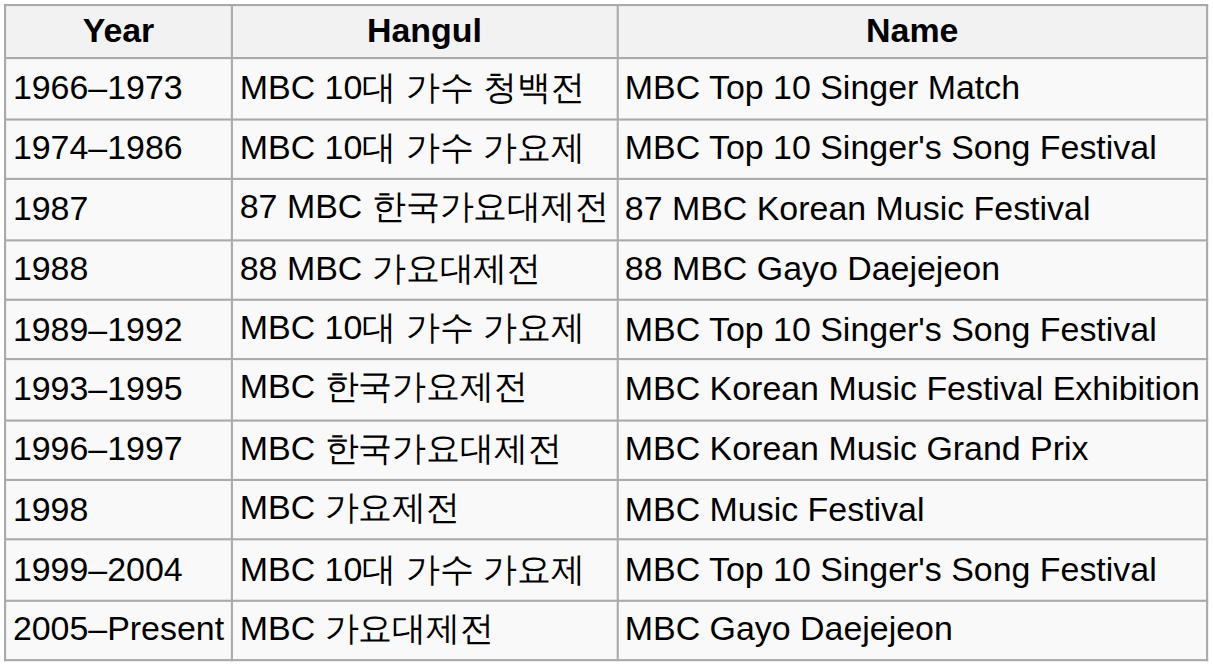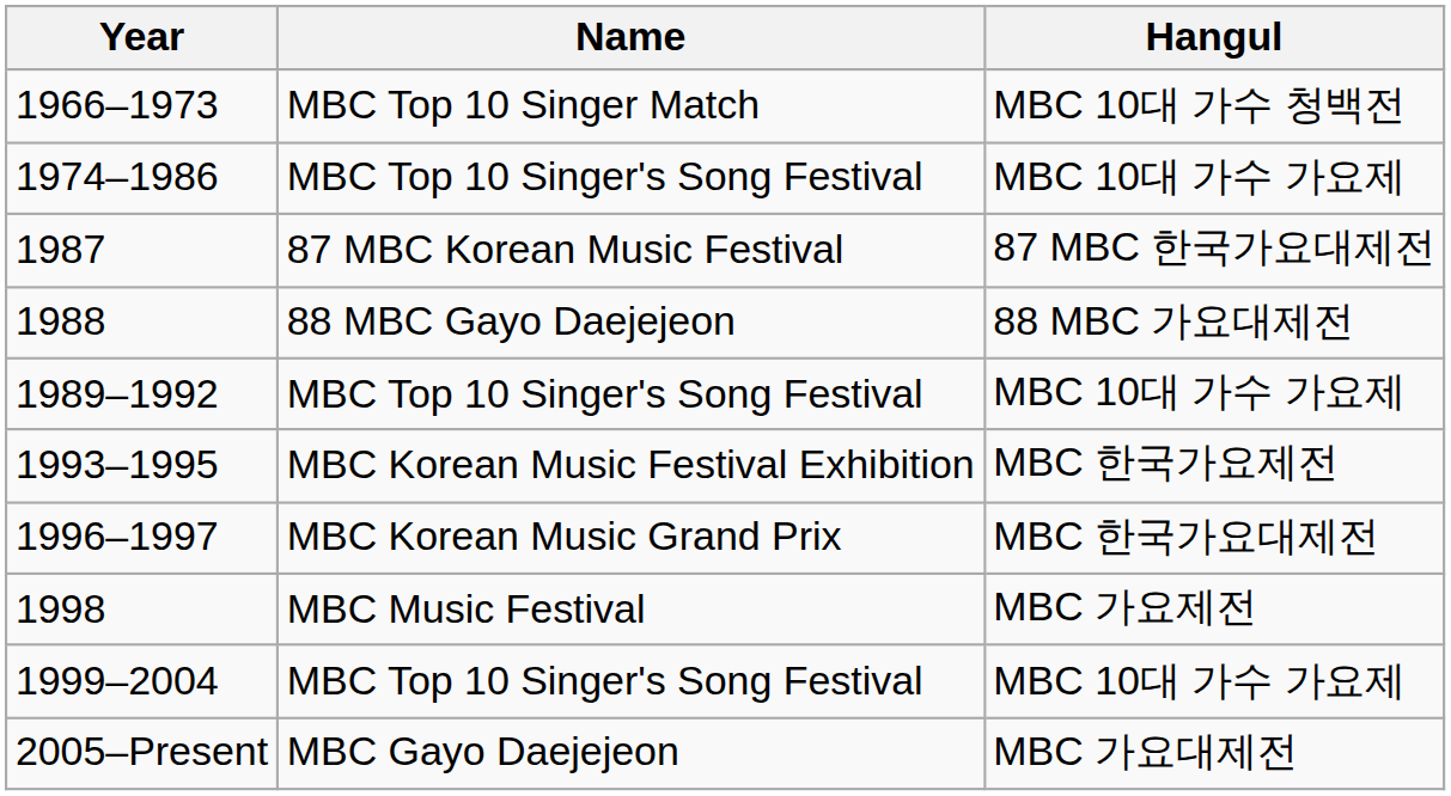 <table class="wikitable">
 <tr>
 <th>Year</th>
+<th>Name</th>
 <th>Hangul</th>
-<th>Name</th>
 </tr>
 <tr>
 <td>1966–1973</td>
+<td>MBC Top 10 Singer Match</td>
 <td>MBC 10대 가수 청백전</td>
-<td>MBC Top 10 Singer Match</td>
 </tr>
 <tr>
 <td>1974–1986</td>
+<td>MBC Top 10 Singer's Song Festival</td>
 <td>MBC 10대 가수 가요제</td>
-<td>MBC Top 10 Singer's Song Festival</td>
 </tr>
 <tr>
 <td>1987</td>
+<td>87 MBC Korean Music Festival</td>
 <td>87 MBC 한국가요대제전</td>
-<td>87 MBC Korean Music Festival</td>
 </tr>
 <tr>
 <td>1988</td>
+<td>88 MBC Gayo Daejejeon</td>
 <td>88 MBC 가요대제전</td>
-<td>88 MBC Gayo Daejejeon</td>
 </tr>
 <tr>
 <td>1989–1992</td>
+<td>MBC Top 10 Singer's Song Festival</td>
 <td>MBC 10대 가수 가요제</td>
-<td>MBC Top 10 Singer's Song Festival</td>
 </tr>
 <tr>
 <td>1993–1995</td>
+<td>MBC Korean Music Festival Exhibition</td>
 <td>MBC 한국가요제전</td>
-<td>MBC Korean Music Festival Exhibition</td>
 </tr>
 <tr>
 <td>1996–1997</td>
+<td>MBC Korean Music Grand Prix</td>
 <td>MBC 한국가요대제전</td>
-<td>MBC Korean Music Grand Prix</td>
 </tr>
 <tr>
 <td>1998</td>
+<td>MBC Music Festival</td>
 <td>MBC 가요제전</td>
-<td>MBC Music Festival</td>
 </tr>
 <tr>
 <td>1999–2004</td>
+<td>MBC Top 10 Singer's Song Festival</td>
 <td>MBC 10대 가수 가요제</td>
-<td>MBC Top 10 Singer's Song Festival</td>
 </tr>
 <tr>
 <td>2005–Present</td>
+<td>MBC Gayo Daejejeon</td>
 <td>MBC 가요대제전</td>
-<td>MBC Gayo Daejejeon</td>
 </tr>
 </table>
